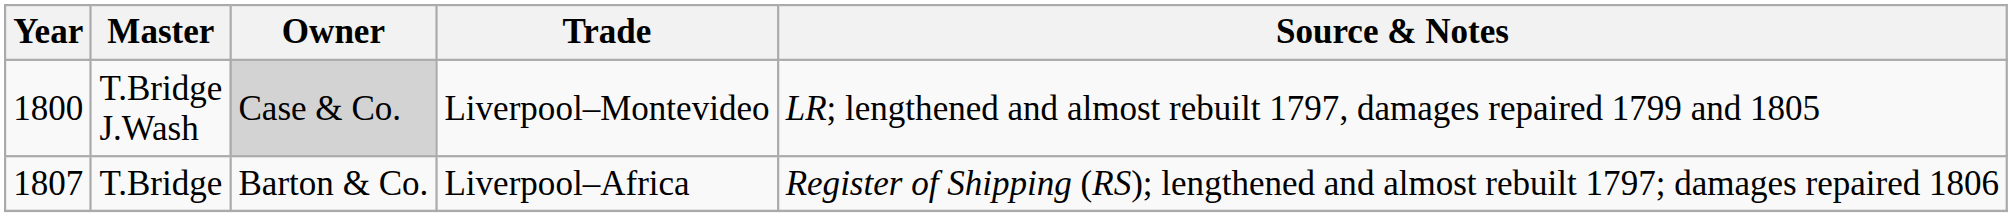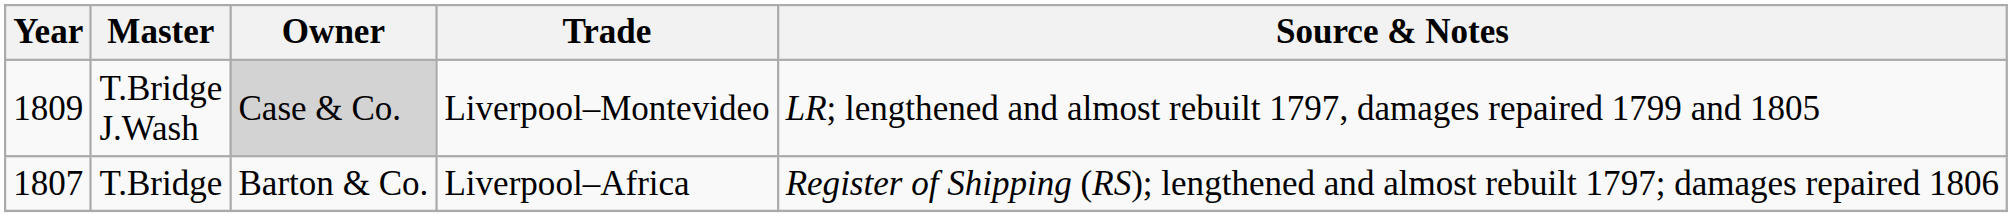 <table class=" wikitable">
 <tr>
 <th>Year</th>
 <th>Master</th>
 <th>Owner</th>
 <th>Trade</th>
 <th>Source & Notes</th>
 </tr>
 <tr>
-<td>1800</td>
+<td>1809</td>
 <td>T.Bridge<br>J.Wash</td>
 <td style="background: lightgrey;">Case & Co.</td>
 <td>Liverpool–Montevideo</td>
 <td><em>LR</em>; lengthened and almost rebuilt 1797, damages repaired 1799 and 1805</td>
 </tr>
 <tr>
 <td>1807</td>
 <td>T.Bridge</td>
 <td>Barton & Co.</td>
 <td>Liverpool–Africa</td>
 <td><em>Register of Shipping</em> (<em>RS</em>); lengthened and almost rebuilt 1797; damages repaired 1806</td>
 </tr>
 <tr>
 </tr>
 </table>
